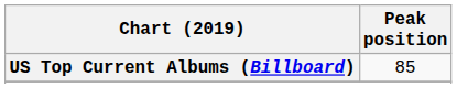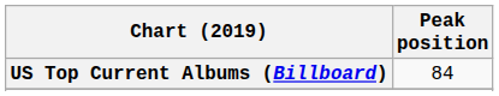 <table class="wikitable plainrowheaders sortable" style="text-align:center">
 <tr>
 <th scope="col">Chart (2019)</th>
 <th scope="col">Peak<br>position</th>
 </tr>
 <tr>
 <th scope="row">US Top Current Albums (<em><a href='#'>Billboard</a></em>)</th>
-<td>85</td>
+<td>84</td>
 </tr>
 <tr>
 </tr>
 <tr>
 </tr>
 </table>
